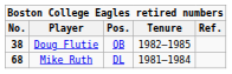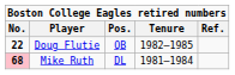 <table class="wikitable" style="text-align:center">
 <tr>
 <td colspan=5 style=><strong>Boston College Eagles retired numbers</strong></td>
 </tr>
 <tr>
 <th style=>No.</th>
 <th style=>Player</th>
 <th style=>Pos.</th>
 <th style=>Tenure</th>
 <th style=>Ref.</th>
 </tr>
 <tr>
-<td><strong>38</strong></td>
+<td><strong>22</strong></td>
 <td><a href='#'>Doug Flutie</a></td>
 <td><a href='#'>QB</a></td>
 <td>1982–1985</td>
 <td></td>
 </tr>
 <tr>
-<td><strong>68</strong></td>
+<td style="background: pink;"><strong>68</strong></td>
 <td><a href='#'>Mike Ruth</a></td>
 <td><a href='#'>DL</a></td>
 <td>1981–1984</td>
 <td></td>
 </tr>
 </table>
